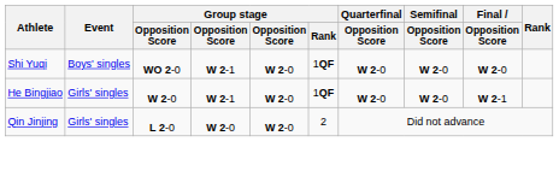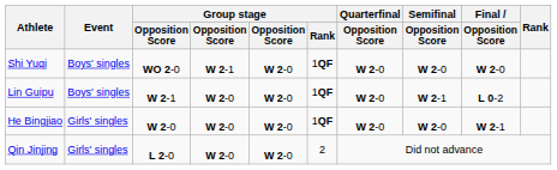 <table class="wikitable" style="font-size:90%">
 <tr>
 <th rowspan=2>Athlete</th>
 <th rowspan=2>Event</th>
 <th colspan=4>Group stage</th>
 <th>Quarterfinal</th>
 <th>Semifinal</th>
 <th>Final / </th>
 <th rowspan=2>Rank</th>
 </tr>
 <tr style="font-size:95%">
 <th>Opposition<br>Score</th>
 <th>Opposition<br>Score</th>
 <th>Opposition<br>Score</th>
 <th>Rank</th>
 <th>Opposition<br>Score</th>
 <th>Opposition<br>Score</th>
 <th>Opposition<br>Score</th>
 </tr>
 <tr align=center>
 <td align=left><a href='#'>Shi Yuqi</a></td>
 <td align=left><a href='#'>Boys' singles</a></td>
 <td> <br> <strong>WO</strong> <strong>2</strong>-0</td>
 <td> <br> <strong>W</strong> <strong>2</strong>-1</td>
 <td> <br> <strong>W</strong> <strong>2</strong>-0</td>
 <td>1<strong>QF</strong></td>
 <td> <br> <strong>W</strong> <strong>2</strong>-0</td>
 <td> <br> <strong>W</strong> <strong>2</strong>-0</td>
 <td> <br> <strong>W</strong> <strong>2</strong>-0</td>
 <td></td>
 </tr>
 <tr align=center>
+<td align=left><a href='#'>Lin Guipu</a></td>
+<td align=left><a href='#'>Boys' singles</a></td>
+<td> <br> <strong>W</strong> <strong>2</strong>-1</td>
+<td> <br> <strong>W</strong> <strong>2</strong>-0</td>
+<td> <br> <strong>W</strong> <strong>2</strong>-0</td>
+<td>1<strong>QF</strong></td>
+<td> <br> <strong>W</strong> <strong>2</strong>-0</td>
+<td> <br> <strong>W</strong> <strong>2</strong>-1</td>
+<td> <br> <strong>L</strong> <strong>0</strong>-2</td>
+<td></td>
+</tr>
+<tr align=center>
 <td align=left><a href='#'>He Bingjiao</a></td>
 <td align=left><a href='#'>Girls' singles</a></td>
 <td> <br> <strong>W</strong> <strong>2</strong>-0</td>
-<td> <br> <strong>W</strong> <strong>2</strong>-1</td>
+<td> <br> <strong>W</strong> <strong>2</strong>-0</td>
 <td> <br> <strong>W</strong> <strong>2</strong>-0</td>
 <td>1<strong>QF</strong></td>
 <td> <br> <strong>W</strong> <strong>2</strong>-0</td>
 <td> <br> <strong>W</strong> <strong>2</strong>-0</td>
 <td> <br> <strong>W</strong> <strong>2</strong>-1</td>
 <td></td>
 </tr>
 <tr align=center>
 <td align=left><a href='#'>Qin Jinjing</a></td>
 <td align=left><a href='#'>Girls' singles</a></td>
 <td> <br> <strong>L</strong> <strong>2</strong>-0</td>
 <td> <br> <strong>W</strong> <strong>2</strong>-0</td>
 <td> <br> <strong>W</strong> <strong>2</strong>-0</td>
 <td>2</td>
 <td colspan=4>Did not advance</td>
 </tr>
 </table>
